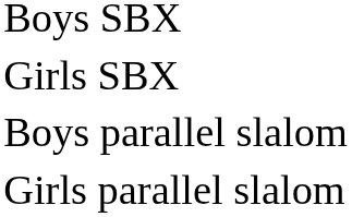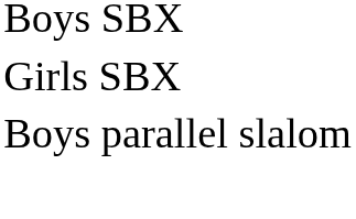 <table>
 <tr>
 <td>Boys SBX</td>
 <td></td>
 <td></td>
 <td></td>
 </tr>
 <tr>
 <td>Girls SBX</td>
 <td></td>
 <td></td>
 <td></td>
 </tr>
 <tr>
 <td>Boys parallel slalom</td>
 <td></td>
 <td></td>
 <td></td>
 </tr>
-<tr>
-<td>Girls parallel slalom</td>
-<td></td>
-<td></td>
-<td></td>
-</tr>
 </table>
